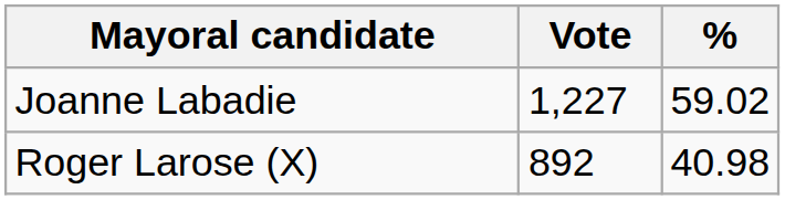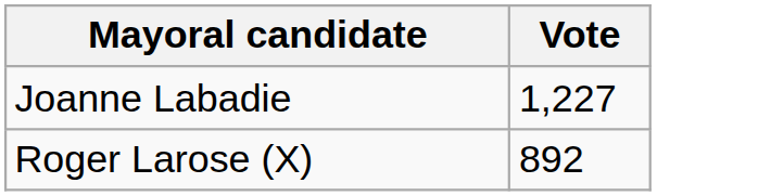 <table class="wikitable">
 <tr>
 <th bgcolor="#DDDDFF" width="200px">Mayoral candidate</th>
 <th bgcolor="#DDDDFF" width="50px">Vote</th>
-<th bgcolor="#DDDDFF" width="30px">%</th>
 </tr>
 <tr>
 <td>Joanne Labadie</td>
 <td>1,227</td>
-<td>59.02</td>
 </tr>
 <tr>
 <td>Roger Larose (X)</td>
 <td>892</td>
-<td>40.98</td>
 </tr>
 </table>
